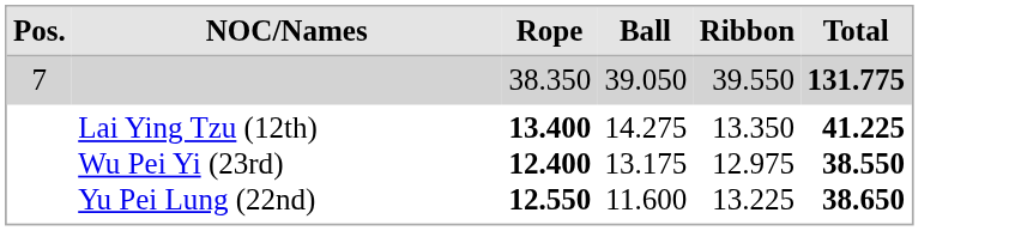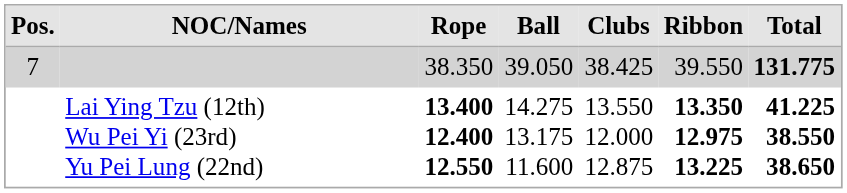 <table cellspacing="0" cellpadding="3" style="border:1px solid #AAAAAA;font-size:90%">
 <tr bgcolor="#E4E4E4">
 <th style="border-bottom:1px solid #AAAAAA" width="10" align="center">Pos.</th>
 <th style="border-bottom:1px solid #AAAAAA" width="200">NOC/Names</th>
 <th style="border-bottom:1px solid #AAAAAA" width="40" align="center">Rope</th>
 <th style="border-bottom:1px solid #AAAAAA" width="40" align="center">Ball</th>
+<th style="border-bottom:1px solid #AAAAAA" width="40" align="center">Clubs</th>
 <th style="border-bottom:1px solid #AAAAAA" width="40" align="center">Ribbon</th>
 <th style="border-bottom:1px solid #AAAAAA" width="40" align="center">Total</th>
 </tr>
 <tr align="right" bgcolor="lightgrey">
 <td align="center">7</td>
 <td align="left"></td>
 <td>38.350</td>
 <td>39.050</td>
+<td>38.425</td>
 <td>39.550</td>
 <td><strong>131.775</strong></td>
 </tr>
 <tr align="right">
 <td></td>
 <td align="left"><a href='#'>Lai Ying Tzu</a> (12th) <br> <a href='#'>Wu Pei Yi</a> (23rd) <br> <a href='#'>Yu Pei Lung</a> (22nd)</td>
 <td><strong>13.400 <br>  12.400 <br> 12.550</strong></td>
 <td>14.275 <br>  13.175 <br> 11.600</td>
-<td>13.350 <br> 12.975 <br> 13.225</td>
+<td>13.550 <br>  12.000 <br> 12.875</td>
+<td><strong>13.350 <br> 12.975 <br> 13.225</strong></td>
 <td><strong>41.225</strong><br> <strong>38.550</strong><br> <strong>38.650</strong></td>
 </tr>
 </table>
